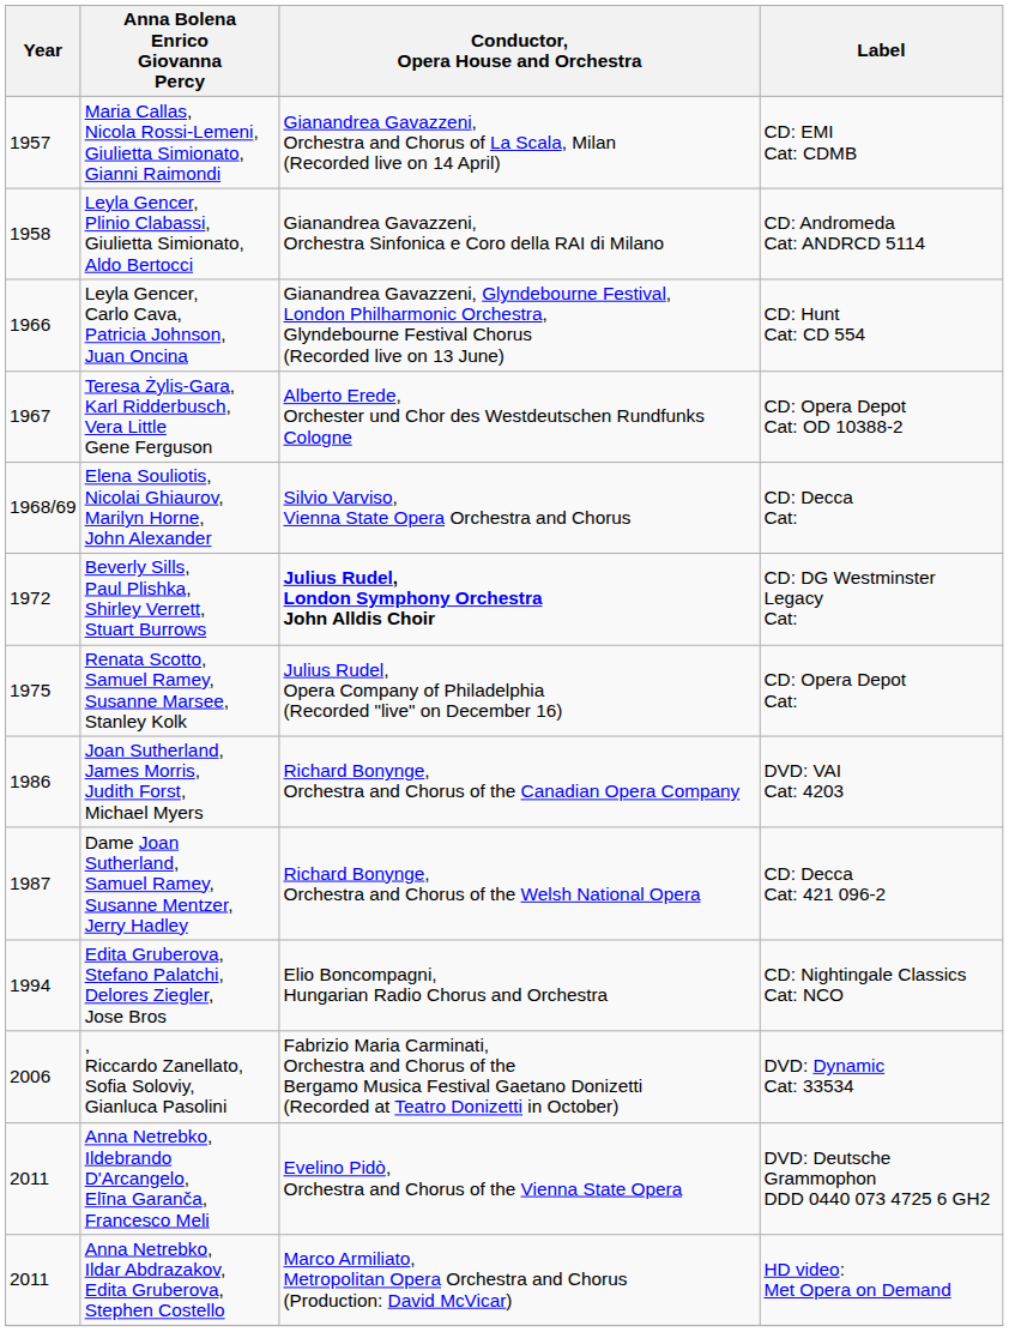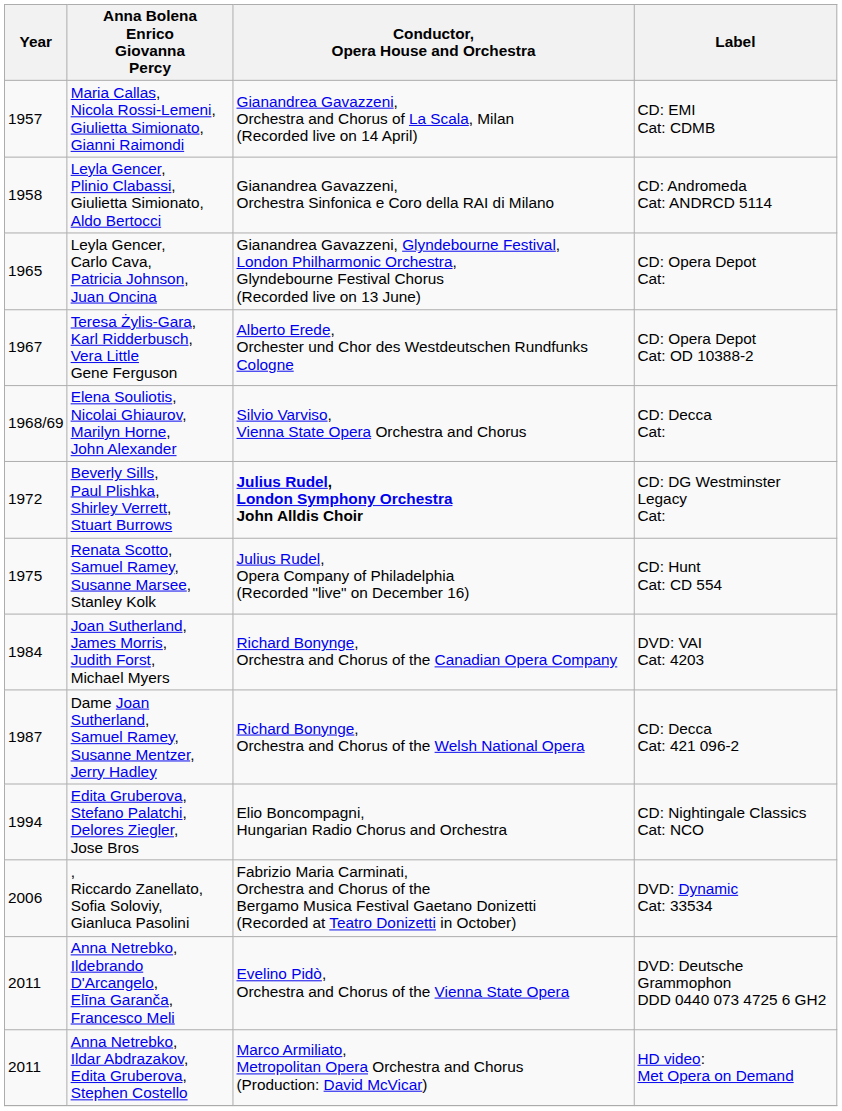 <table class="wikitable">
 <tr>
 <th>Year</th>
 <th>Anna Bolena<br>Enrico<br>Giovanna<br>Percy</th>
 <th>Conductor,<br>Opera House and Orchestra</th>
 <th>Label</th>
 </tr>
 <tr>
 <td>1957</td>
 <td><a href='#'>Maria Callas</a>,<br><a href='#'>Nicola Rossi-Lemeni</a>,<br><a href='#'>Giulietta Simionato</a>,<br><a href='#'>Gianni Raimondi</a></td>
 <td><a href='#'>Gianandrea Gavazzeni</a>,<br>Orchestra and Chorus of <a href='#'>La Scala</a>, Milan<br>(Recorded live on 14 April)</td>
 <td>CD: EMI<br>Cat:  CDMB </td>
 </tr>
 <tr>
 <td>1958</td>
 <td><a href='#'>Leyla Gencer</a>,<br><a href='#'>Plinio Clabassi</a>,<br>Giulietta Simionato,<br><a href='#'>Aldo Bertocci</a></td>
 <td>Gianandrea Gavazzeni,<br>Orchestra Sinfonica e Coro della RAI di Milano</td>
 <td>CD: Andromeda<br>Cat: ANDRCD 5114</td>
 </tr>
 <tr>
-<td>1966</td>
+<td>1965</td>
 <td>Leyla Gencer,<br>Carlo Cava,<br><a href='#'>Patricia Johnson</a>,<br><a href='#'>Juan Oncina</a></td>
 <td>Gianandrea Gavazzeni, <a href='#'>Glyndebourne&nbsp;Festival</a>,<br><a href='#'>London Philharmonic Orchestra</a>,<br>Glyndebourne Festival Chorus<br>(Recorded live on 13 June)</td>
-<td>CD: Hunt<br>Cat:  CD 554</td>
+<td>CD: Opera Depot<br>Cat: </td>
 </tr>
 <tr>
 <td>1967</td>
 <td><a href='#'>Teresa Żylis-Gara</a>,<br><a href='#'>Karl Ridderbusch</a>,<br><a href='#'>Vera Little</a><br>Gene Ferguson</td>
 <td><a href='#'>Alberto Erede</a>,<br>Orchester und Chor des Westdeutschen Rundfunks <a href='#'>Cologne</a></td>
 <td>CD: Opera Depot<br>Cat: OD 10388-2</td>
 </tr>
 <tr>
 <td>1968/69</td>
 <td><a href='#'>Elena Souliotis</a>,<br><a href='#'>Nicolai Ghiaurov</a>,<br><a href='#'>Marilyn Horne</a>,<br><a href='#'>John Alexander</a></td>
 <td><a href='#'>Silvio Varviso</a>,<br><a href='#'>Vienna State Opera</a> Orchestra and Chorus<br></td>
 <td>CD: Decca<br>Cat:  </td>
 </tr>
 <tr>
 <td>1972</td>
 <td><a href='#'>Beverly Sills</a>,<br><a href='#'>Paul Plishka</a>,<br><a href='#'>Shirley Verrett</a>,<br><a href='#'>Stuart Burrows</a></td>
 <td><strong><a href='#'>Julius Rudel</a>,<br><a href='#'>London Symphony Orchestra</a><br>John Alldis Choir</strong></td>
 <td>CD: DG Westminster Legacy<br>Cat: </td>
 </tr>
 <tr>
 <td>1975</td>
 <td><a href='#'>Renata Scotto</a>,<br><a href='#'>Samuel Ramey</a>,<br><a href='#'>Susanne Marsee</a>,<br>Stanley Kolk</td>
 <td><a href='#'>Julius Rudel</a>,<br>Opera Company of Philadelphia<br>(Recorded "live" on December 16)</td>
-<td>CD: Opera Depot<br>Cat: </td>
+<td>CD: Hunt<br>Cat:  CD 554</td>
 </tr>
 <tr>
-<td>1986</td>
+<td>1984</td>
 <td><a href='#'>Joan Sutherland</a>,<br><a href='#'>James Morris</a>,<br><a href='#'>Judith Forst</a>,<br>Michael Myers</td>
 <td><a href='#'>Richard Bonynge</a>,<br>Orchestra and Chorus of the <a href='#'>Canadian Opera Company</a></td>
 <td>DVD: VAI<br>Cat: 4203</td>
 </tr>
 <tr>
 <td>1987</td>
 <td>Dame <a href='#'>Joan Sutherland</a>,<br><a href='#'>Samuel Ramey</a>,<br><a href='#'>Susanne Mentzer</a>,<br><a href='#'>Jerry Hadley</a></td>
 <td><a href='#'>Richard Bonynge</a>,<br>Orchestra and Chorus of the <a href='#'>Welsh National Opera</a></td>
 <td>CD: Decca<br> Cat: 421 096-2</td>
 </tr>
 <tr>
 <td>1994</td>
 <td><a href='#'>Edita Gruberova</a>,<br><a href='#'>Stefano Palatchi</a>,<br><a href='#'>Delores Ziegler</a>,<br>Jose Bros</td>
 <td>Elio Boncompagni,<br>Hungarian Radio Chorus and Orchestra</td>
 <td>CD: Nightingale Classics<br>Cat:  NCO </td>
 </tr>
 <tr>
 <td>2006</td>
 <td>,<br>Riccardo Zanellato,<br>Sofia Soloviy,<br>Gianluca Pasolini</td>
 <td>Fabrizio Maria Carminati,<br>Orchestra and Chorus of the<br>Bergamo Musica Festival Gaetano Donizetti<br>(Recorded at <a href='#'>Teatro Donizetti</a> in October)</td>
 <td>DVD: <a href='#'>Dynamic</a><br>Cat: 33534</td>
 </tr>
 <tr>
 <td>2011</td>
 <td><a href='#'>Anna Netrebko</a>,<br><a href='#'>Ildebrando D'Arcangelo</a>,<br><a href='#'>Elīna Garanča</a>,<br><a href='#'>Francesco Meli</a></td>
 <td><a href='#'>Evelino Pidò</a>,<br> Orchestra and Chorus of the <a href='#'>Vienna State Opera</a></td>
 <td>DVD: Deutsche Grammophon<br> DDD 0440 073 4725 6 GH2</td>
 </tr>
 <tr>
 <td>2011</td>
 <td><a href='#'>Anna Netrebko</a>,<br><a href='#'>Ildar Abdrazakov</a>,<br><a href='#'>Edita Gruberova</a>,<br><a href='#'>Stephen Costello</a></td>
 <td><a href='#'>Marco Armiliato</a>,<br><a href='#'>Metropolitan Opera</a> Orchestra and Chorus<br>(Production: <a href='#'>David McVicar</a>)</td>
 <td><a href='#'>HD video</a>:<br><a href='#'>Met Opera on Demand</a></td>
 </tr>
 <tr>
 </tr>
 </table>
